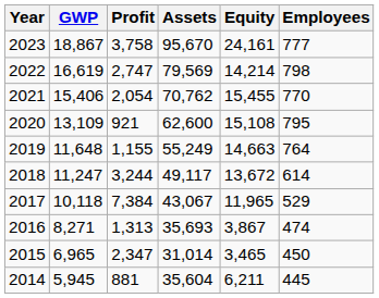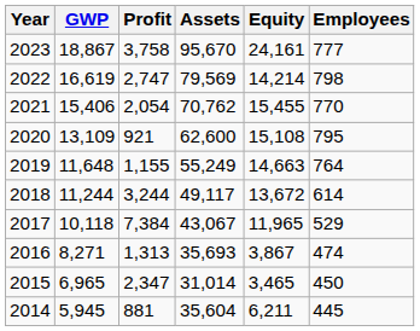 <table class="wikitable">
 <tr>
 <th>Year</th>
 <th><a href='#'>GWP</a></th>
 <th>Profit</th>
 <th>Assets</th>
 <th>Equity</th>
 <th>Employees</th>
 </tr>
 <tr>
 <td>2023</td>
 <td>18,867</td>
 <td>3,758</td>
 <td>95,670</td>
 <td>24,161</td>
 <td>777</td>
 </tr>
 <tr>
 <td>2022</td>
 <td>16,619</td>
 <td>2,747</td>
 <td>79,569</td>
 <td>14,214</td>
 <td>798</td>
 </tr>
 <tr>
 <td>2021</td>
 <td>15,406</td>
 <td>2,054</td>
 <td>70,762</td>
 <td>15,455</td>
 <td>770</td>
 </tr>
 <tr>
 <td>2020</td>
 <td>13,109</td>
 <td>921</td>
 <td>62,600</td>
 <td>15,108</td>
 <td>795</td>
 </tr>
 <tr>
 <td>2019</td>
 <td>11,648</td>
 <td>1,155</td>
 <td>55,249</td>
 <td>14,663</td>
 <td>764</td>
 </tr>
 <tr>
 <td>2018</td>
-<td>11,247</td>
+<td>11,244</td>
 <td>3,244</td>
 <td>49,117</td>
 <td>13,672</td>
 <td>614</td>
 </tr>
 <tr>
 <td>2017</td>
 <td>10,118</td>
 <td>7,384</td>
 <td>43,067</td>
 <td>11,965</td>
 <td>529</td>
 </tr>
 <tr>
 <td>2016</td>
 <td>8,271</td>
 <td>1,313</td>
 <td>35,693</td>
 <td>3,867</td>
 <td>474</td>
 </tr>
 <tr>
 <td>2015</td>
 <td>6,965</td>
 <td>2,347</td>
 <td>31,014</td>
 <td>3,465</td>
 <td>450</td>
 </tr>
 <tr>
 <td>2014</td>
 <td>5,945</td>
 <td>881</td>
 <td>35,604</td>
 <td>6,211</td>
 <td>445</td>
 </tr>
 </table>
